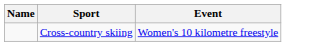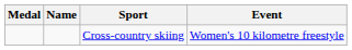 <table class="wikitable sortable" style="font-size:90%">
 <tr>
+<th>Medal</th>
 <th>Name</th>
 <th>Sport</th>
 <th>Event</th>
 </tr>
 <tr>
 <td></td>
+<td></td>
 <td><a href='#'>Cross-country skiing</a></td>
 <td><a href='#'>Women's 10 kilometre freestyle</a></td>
 </tr>
 </table>
